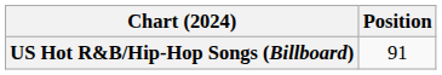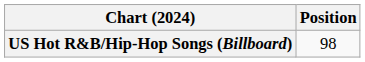 <table class="wikitable plainrowheaders" style="text-align:center">
 <tr>
 <th scope="col">Chart (2024)</th>
 <th scope="col">Position</th>
 </tr>
 <tr>
 <th scope="row">US Hot R&B/Hip-Hop Songs (<em>Billboard</em>)</th>
-<td>91</td>
+<td>98</td>
 </tr>
 </table>
